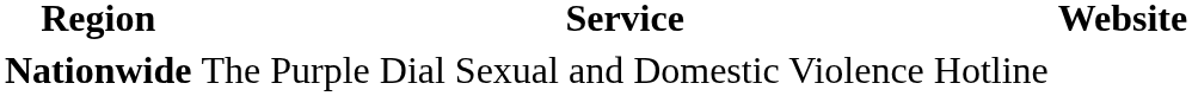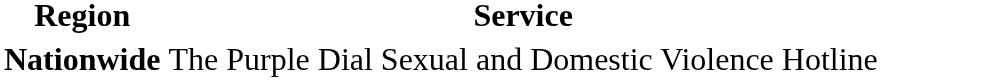 <table>
 <tr>
 <th>Region</th>
 <th>Service</th>
-<th>Website</th>
 </tr>
 <tr>
 <th>Nationwide</th>
 <td>The Purple Dial Sexual and Domestic Violence Hotline</td>
-<td></td>
 </tr>
 </table>
